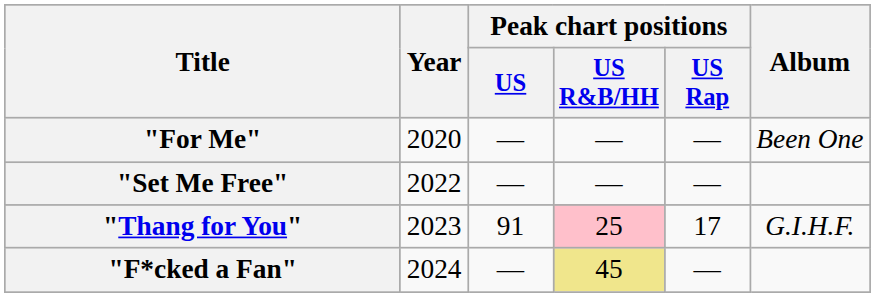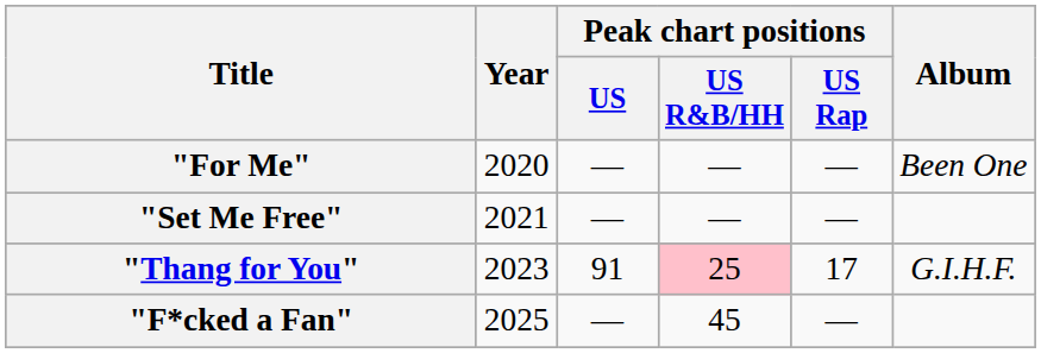 <table class="wikitable plainrowheaders" style="text-align:center;">
 <tr>
 <th scope="col" rowspan="2" style="width:14em;">Title</th>
 <th scope="col" rowspan="2">Year</th>
 <th scope="col" colspan="3">Peak chart positions</th>
 <th scope="col" rowspan="2">Album</th>
 </tr>
 <tr>
 <th scope="col" style="width:3em;font-size:90%;"><a href='#'>US</a><br></th>
 <th scope="col" style="width:3em; font-size:90%"><a href='#'>US<br>R&B/HH</a><br></th>
 <th scope="col" style="width:3em; font-size:90%"><a href='#'>US<br>Rap</a><br></th>
 </tr>
 <tr>
 <th scope="row">"For Me"<br></th>
 <td>2020</td>
 <td>—</td>
 <td>—</td>
 <td>—</td>
 <td><em>Been One</em></td>
 </tr>
 <tr>
 <th scope="row">"Set Me Free"</th>
-<td>2022</td>
+<td>2021</td>
 <td>—</td>
 <td>—</td>
 <td>—</td>
 <td></td>
 </tr>
 <tr>
 <th scope="row">"<a href='#'>Thang for You</a>"<br></th>
 <td>2023</td>
 <td>91</td>
 <td style="background: pink;">25</td>
 <td>17</td>
 <td><em>G.I.H.F.</em></td>
 </tr>
 <tr>
 <th scope="row">"F*cked a Fan"<br></th>
-<td>2024</td>
+<td>2025</td>
 <td>—</td>
-<td style="background: khaki;">45</td>
+<td>45</td>
 <td>—</td>
 <td></td>
 </tr>
 </table>
